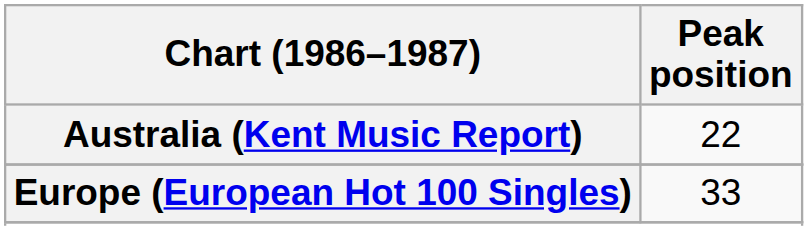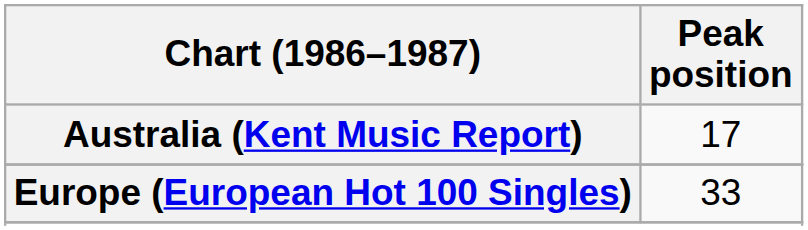 <table class="wikitable sortable plainrowheaders" style="text-align:center">
 <tr>
 <th>Chart (1986–1987)</th>
 <th>Peak<br>position</th>
 </tr>
 <tr>
 <th scope="row">Australia (<a href='#'>Kent Music Report</a>)</th>
-<td>22</td>
+<td>17</td>
 </tr>
 <tr>
 </tr>
 <tr>
 </tr>
 <tr>
 <th scope="row">Europe (<a href='#'>European Hot 100 Singles</a>)</th>
 <td>33</td>
 </tr>
 <tr>
 </tr>
 <tr>
 </tr>
 <tr>
 </tr>
 <tr>
 </tr>
 <tr>
 </tr>
 <tr>
 </tr>
 <tr>
 </tr>
 </table>
